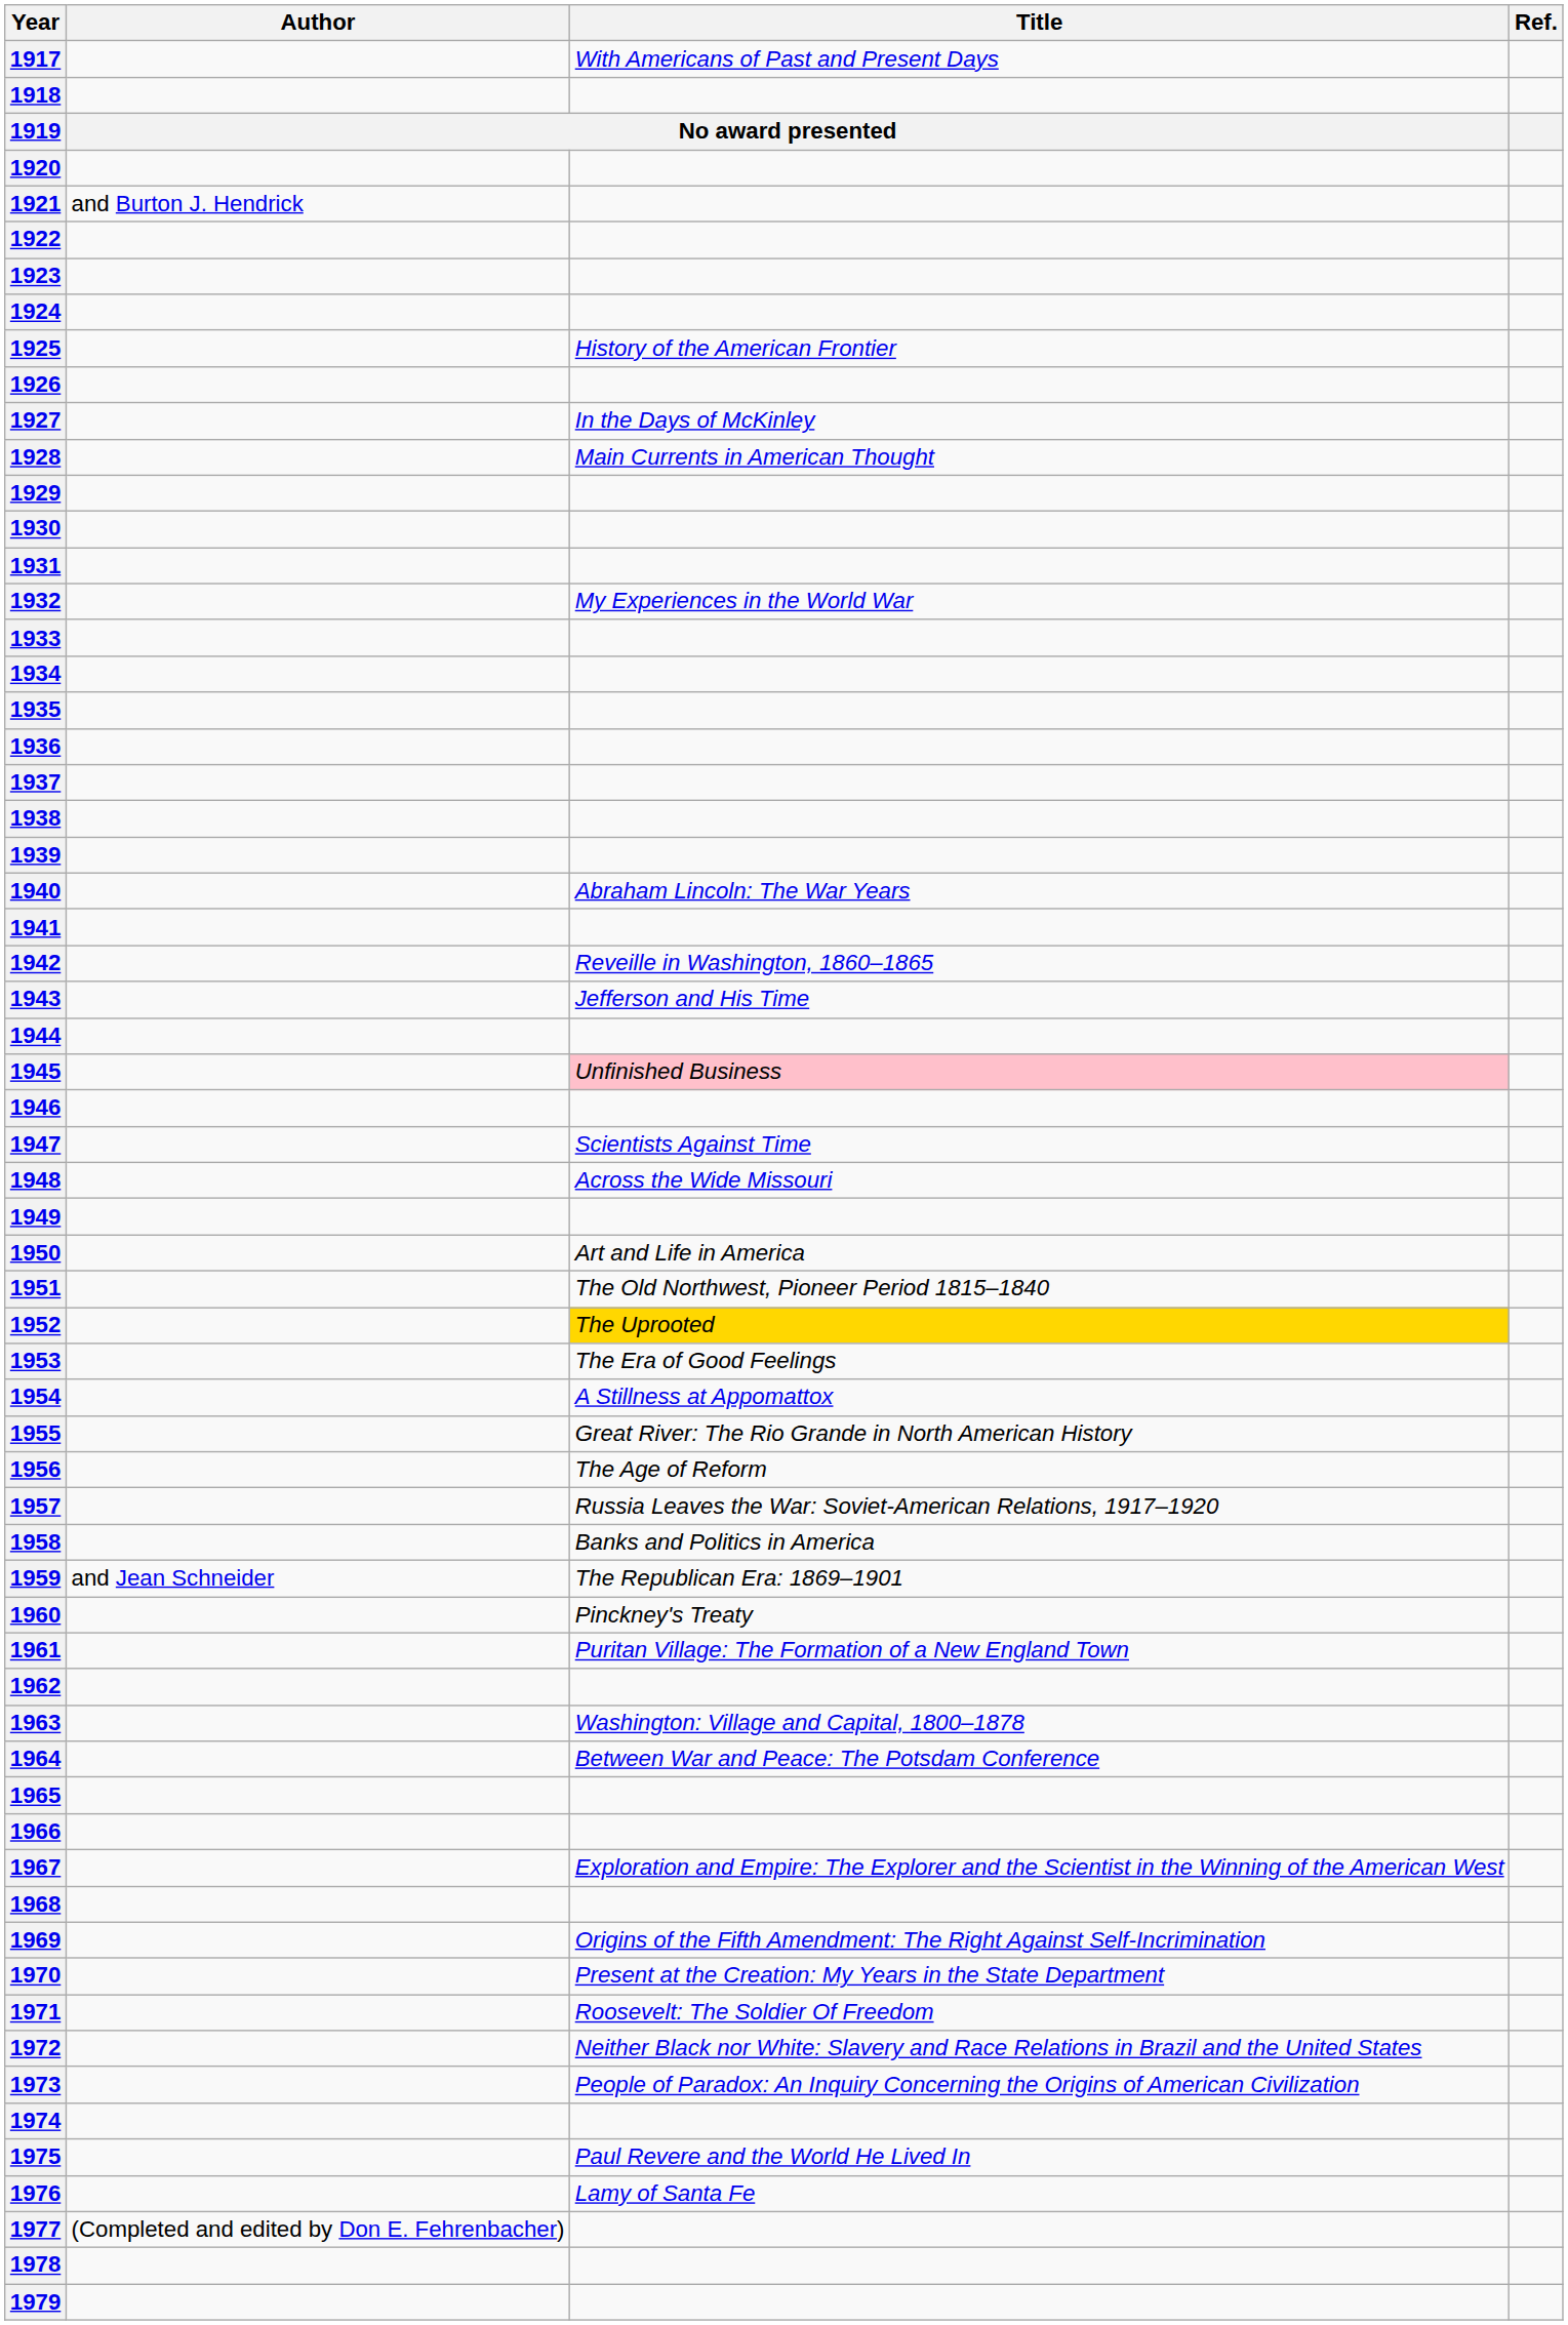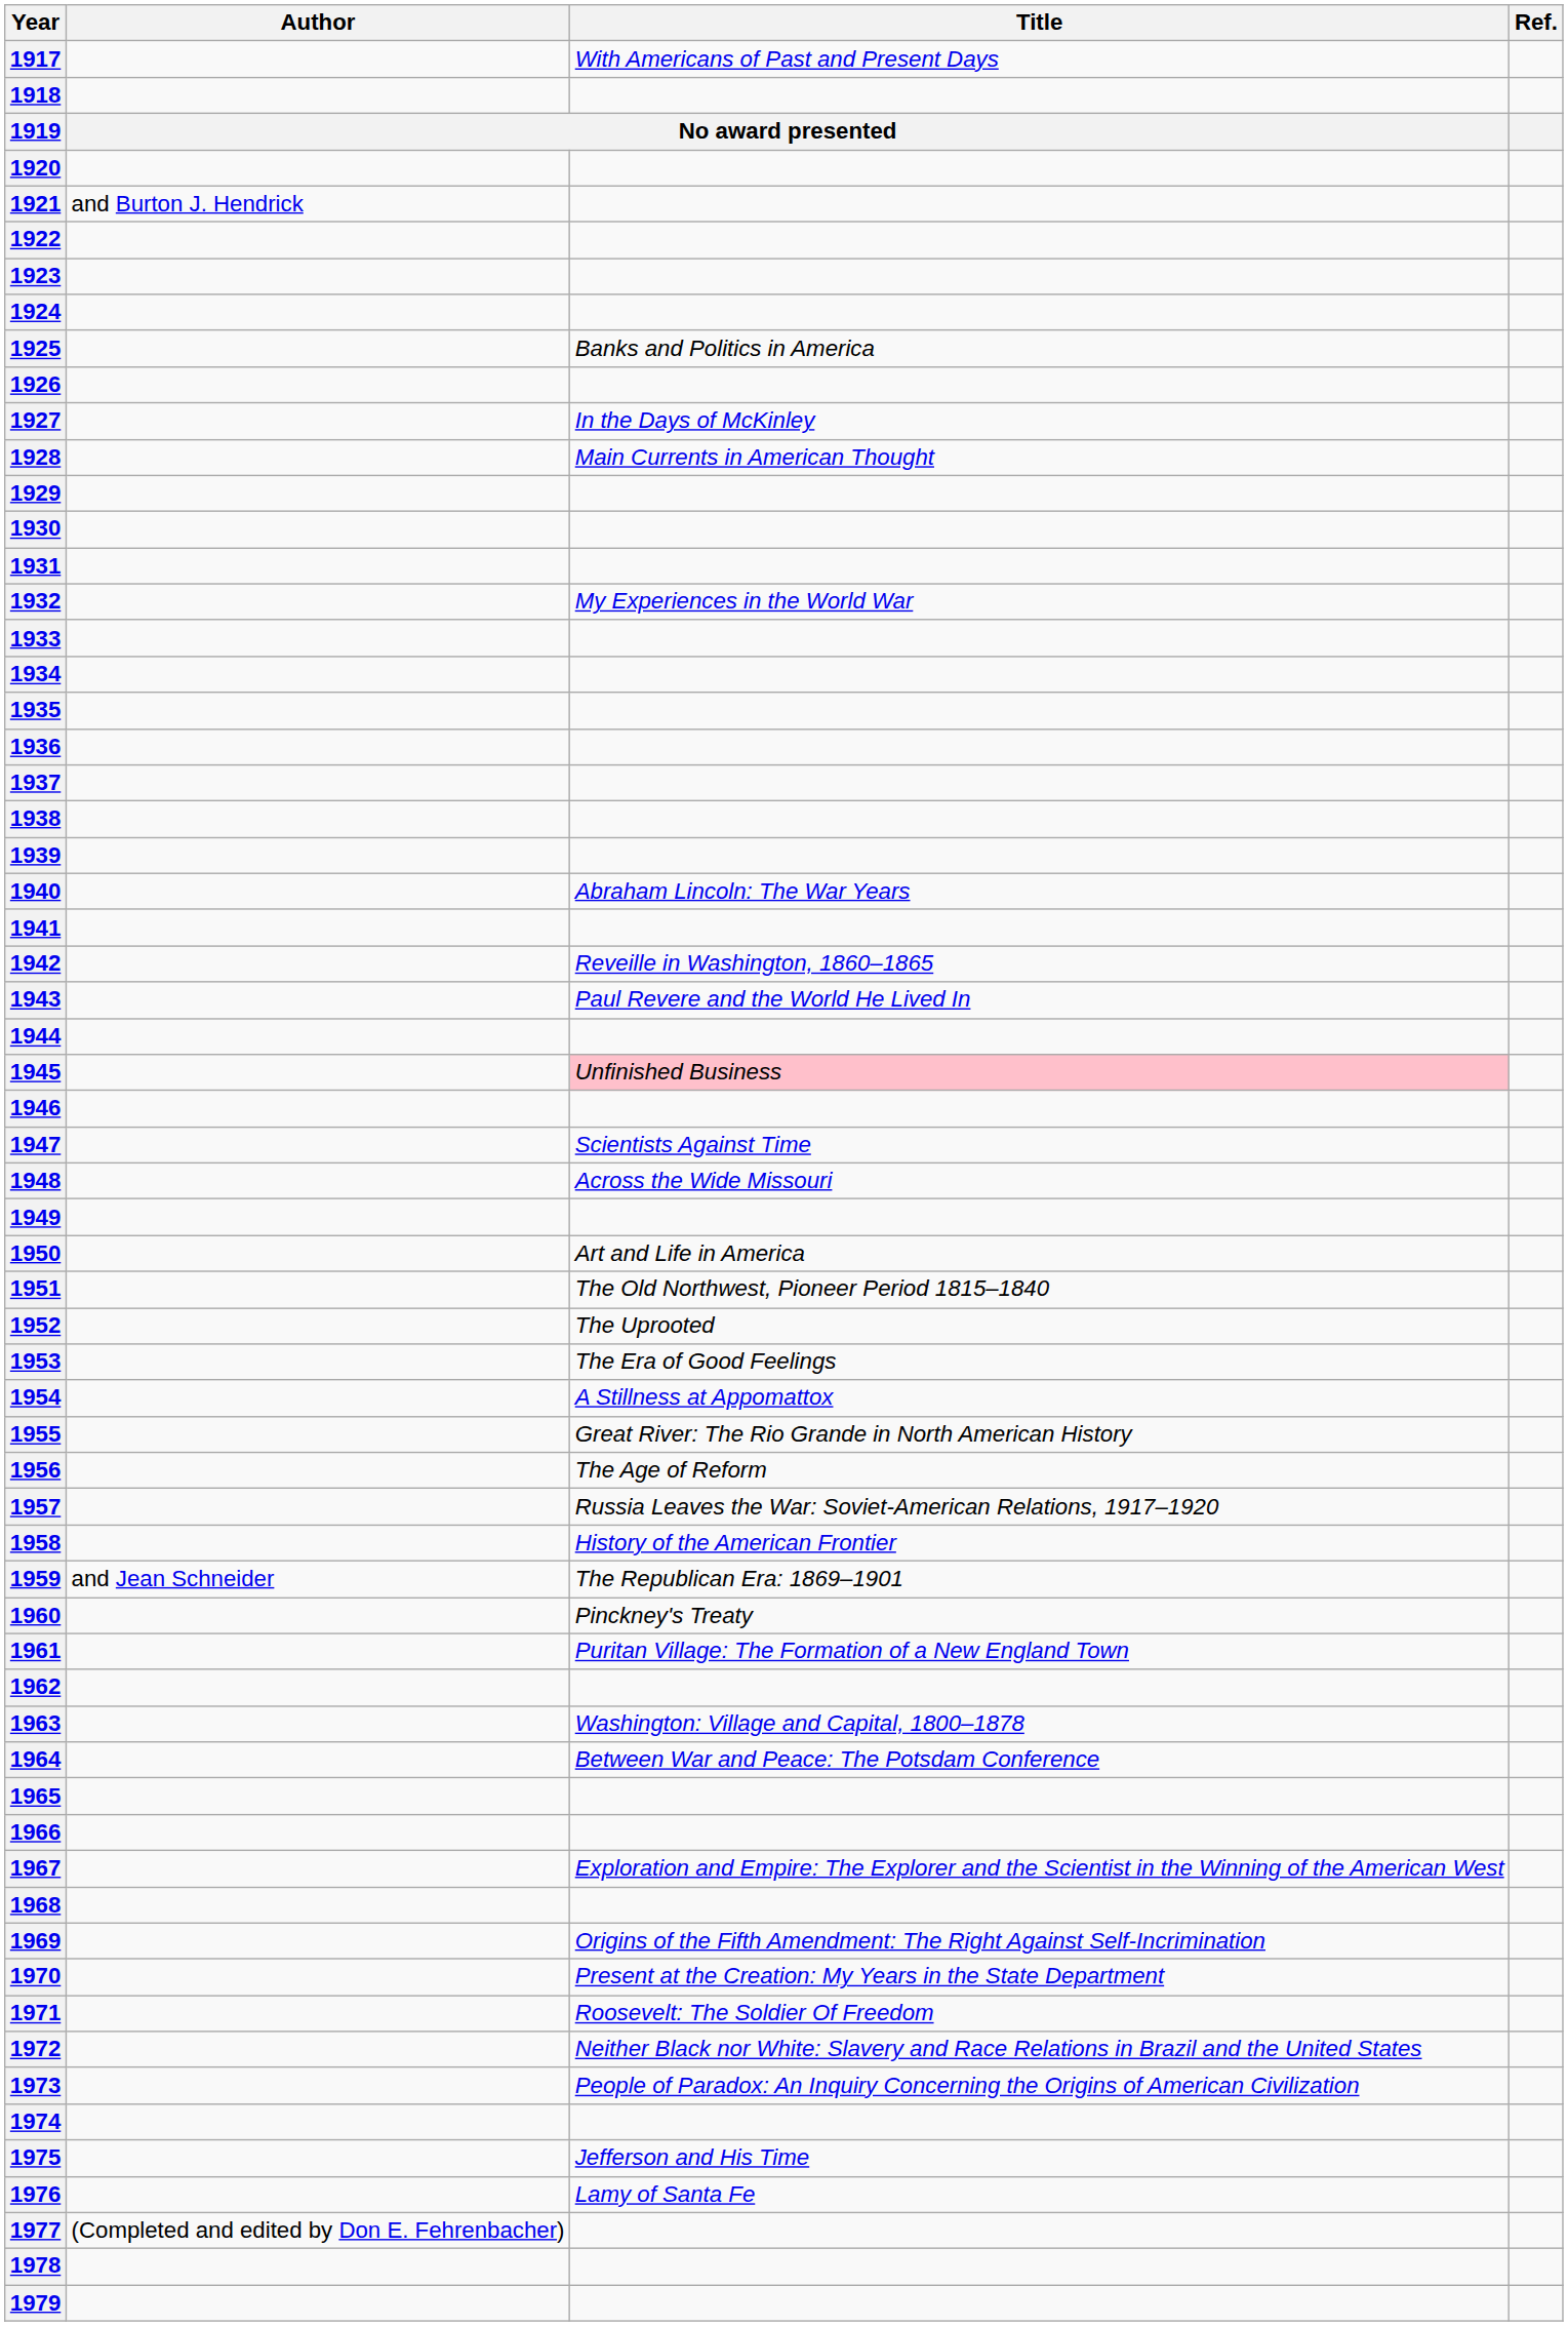 <table class="wikitable sortable mw-collapsible">
 <tr>
 <th>Year</th>
 <th>Author</th>
 <th>Title</th>
 <th>Ref.</th>
 </tr>
 <tr>
 <th><a href='#'>1917</a></th>
 <td></td>
 <td><em><a href='#'>With Americans of Past and Present Days</a></em></td>
 <td></td>
 </tr>
 <tr>
 <th><a href='#'>1918</a></th>
 <td></td>
 <td></td>
 <td></td>
 </tr>
 <tr>
 <th><a href='#'>1919</a></th>
 <th colspan="2">No award presented</th>
 <th></th>
 </tr>
 <tr>
 <th><a href='#'>1920</a></th>
 <td></td>
 <td></td>
 <td></td>
 </tr>
 <tr>
 <th><a href='#'>1921</a></th>
 <td> and <a href='#'>Burton J. Hendrick</a></td>
 <td></td>
 <td></td>
 </tr>
 <tr>
 <th><a href='#'>1922</a></th>
 <td></td>
 <td></td>
 <td></td>
 </tr>
 <tr>
 <th><a href='#'>1923</a></th>
 <td></td>
 <td></td>
 <td></td>
 </tr>
 <tr>
 <th><a href='#'>1924</a></th>
 <td></td>
 <td></td>
 <td></td>
 </tr>
 <tr>
 <th><a href='#'>1925</a></th>
 <td></td>
-<td><em><a href='#'>History of the American Frontier</a></em></td>
+<td><em>Banks and Politics in America</em></td>
 <td></td>
 </tr>
 <tr>
 <th><a href='#'>1926</a></th>
 <td></td>
 <td></td>
 <td></td>
 </tr>
 <tr>
 <th><a href='#'>1927</a></th>
 <td></td>
 <td><em><a href='#'>In the Days of McKinley</a></em></td>
 <td></td>
 </tr>
 <tr>
 <th><a href='#'>1928</a></th>
 <td></td>
 <td><em><a href='#'>Main Currents in American Thought</a></em></td>
 <td></td>
 </tr>
 <tr>
 <th><a href='#'>1929</a></th>
 <td></td>
 <td></td>
 <td></td>
 </tr>
 <tr>
 <th><a href='#'>1930</a></th>
 <td></td>
 <td></td>
 <td></td>
 </tr>
 <tr>
 <th><a href='#'>1931</a></th>
 <td></td>
 <td></td>
 <td></td>
 </tr>
 <tr>
 <th><a href='#'>1932</a></th>
 <td></td>
 <td><em><a href='#'>My Experiences in the World War</a></em></td>
 <td></td>
 </tr>
 <tr>
 <th><a href='#'>1933</a></th>
 <td></td>
 <td></td>
 <td></td>
 </tr>
 <tr>
 <th><a href='#'>1934</a></th>
 <td></td>
 <td></td>
 <td></td>
 </tr>
 <tr>
 <th><a href='#'>1935</a></th>
 <td></td>
 <td></td>
 <td></td>
 </tr>
 <tr>
 <th><a href='#'>1936</a></th>
 <td></td>
 <td></td>
 <td></td>
 </tr>
 <tr>
 <th><a href='#'>1937</a></th>
 <td></td>
 <td></td>
 <td></td>
 </tr>
 <tr>
 <th><a href='#'>1938</a></th>
 <td></td>
 <td></td>
 <td></td>
 </tr>
 <tr>
 <th><a href='#'>1939</a></th>
 <td></td>
 <td></td>
 <td></td>
 </tr>
 <tr>
 <th><a href='#'>1940</a></th>
 <td></td>
 <td><em><a href='#'>Abraham Lincoln: The War Years</a></em></td>
 <td></td>
 </tr>
 <tr>
 <th><a href='#'>1941</a></th>
 <td></td>
 <td></td>
 <td></td>
 </tr>
 <tr>
 <th><a href='#'>1942</a></th>
 <td></td>
 <td><em><a href='#'>Reveille in Washington, 1860–1865</a></em></td>
 <td></td>
 </tr>
 <tr>
 <th><a href='#'>1943</a></th>
 <td></td>
-<td><em><a href='#'>Jefferson and His Time</a></em></td>
+<td><em><a href='#'>Paul Revere and the World He Lived In</a></em></td>
 <td></td>
 </tr>
 <tr>
 <th><a href='#'>1944</a></th>
 <td></td>
 <td></td>
 <td></td>
 </tr>
 <tr>
 <th><a href='#'>1945</a></th>
 <td></td>
 <td style="background: pink;"><em>Unfinished Business</em></td>
 <td></td>
 </tr>
 <tr>
 <th><a href='#'>1946</a></th>
 <td></td>
 <td></td>
 <td></td>
 </tr>
 <tr>
 <th><a href='#'>1947</a></th>
 <td></td>
 <td><em><a href='#'>Scientists Against Time</a></em></td>
 <td></td>
 </tr>
 <tr>
 <th><a href='#'>1948</a></th>
 <td></td>
 <td><em><a href='#'>Across the Wide Missouri</a></em></td>
 <td></td>
 </tr>
 <tr>
 <th><a href='#'>1949</a></th>
 <td></td>
 <td></td>
 <td></td>
 </tr>
 <tr>
 <th><a href='#'>1950</a></th>
 <td></td>
 <td><em>Art and Life in America</em></td>
 <td></td>
 </tr>
 <tr>
 <th><a href='#'>1951</a></th>
 <td></td>
 <td><em>The Old Northwest, Pioneer Period 1815–1840</em></td>
 <td></td>
 </tr>
 <tr>
 <th><a href='#'>1952</a></th>
 <td></td>
-<td style="background: gold;"><em>The Uprooted</em></td>
+<td><em>The Uprooted</em></td>
 <td></td>
 </tr>
 <tr>
 <th><a href='#'>1953</a></th>
 <td></td>
 <td><em>The Era of Good Feelings</em></td>
 <td></td>
 </tr>
 <tr>
 <th><a href='#'>1954</a></th>
 <td></td>
 <td><em><a href='#'>A Stillness at Appomattox</a></em></td>
 <td></td>
 </tr>
 <tr>
 <th><a href='#'>1955</a></th>
 <td></td>
 <td><em>Great River: The Rio Grande in North American History</em></td>
 <td></td>
 </tr>
 <tr>
 <th><a href='#'>1956</a></th>
 <td></td>
 <td><em>The Age of Reform</em></td>
 <td></td>
 </tr>
 <tr>
 <th><a href='#'>1957</a></th>
 <td></td>
 <td><em>Russia Leaves the War: Soviet-American Relations, 1917–1920</em></td>
 <td></td>
 </tr>
 <tr>
 <th><a href='#'>1958</a></th>
 <td></td>
-<td><em>Banks and Politics in America</em></td>
+<td><em><a href='#'>History of the American Frontier</a></em></td>
 <td></td>
 </tr>
 <tr>
 <th><a href='#'>1959</a></th>
 <td> and <a href='#'>Jean Schneider</a></td>
 <td><em>The Republican Era: 1869–1901</em></td>
 <td></td>
 </tr>
 <tr>
 <th><a href='#'>1960</a></th>
 <td></td>
 <td><em>Pinckney's Treaty</em></td>
 <td></td>
 </tr>
 <tr>
 <th><a href='#'>1961</a></th>
 <td></td>
 <td><em><a href='#'>Puritan Village: The Formation of a New England Town</a></em></td>
 <td></td>
 </tr>
 <tr>
 <th><a href='#'>1962</a></th>
 <td></td>
 <td></td>
 <td></td>
 </tr>
 <tr>
 <th><a href='#'>1963</a></th>
 <td></td>
 <td><em><a href='#'>Washington: Village and Capital, 1800–1878</a></em></td>
 <td></td>
 </tr>
 <tr>
 <th><a href='#'>1964</a></th>
 <td></td>
 <td><em><a href='#'>Between War and Peace: The Potsdam Conference</a></em></td>
 <td></td>
 </tr>
 <tr>
 <th><a href='#'>1965</a></th>
 <td></td>
 <td></td>
 <td></td>
 </tr>
 <tr>
 <th><a href='#'>1966</a></th>
 <td></td>
 <td></td>
 <td></td>
 </tr>
 <tr>
 <th><a href='#'>1967</a></th>
 <td></td>
 <td><em><a href='#'>Exploration and Empire: The Explorer and the Scientist in the Winning of the American West</a></em></td>
 <td></td>
 </tr>
 <tr>
 <th><a href='#'>1968</a></th>
 <td></td>
 <td></td>
 <td></td>
 </tr>
 <tr>
 <th><a href='#'>1969</a></th>
 <td></td>
 <td><em><a href='#'>Origins of the Fifth Amendment: The Right Against Self-Incrimination</a></em></td>
 <td></td>
 </tr>
 <tr>
 <th><a href='#'>1970</a></th>
 <td></td>
 <td><em><a href='#'>Present at the Creation: My Years in the State Department</a></em></td>
 <td></td>
 </tr>
 <tr>
 <th><a href='#'>1971</a></th>
 <td></td>
 <td><em><a href='#'>Roosevelt: The Soldier Of Freedom</a></em></td>
 <td></td>
 </tr>
 <tr>
 <th><a href='#'>1972</a></th>
 <td></td>
 <td><em><a href='#'>Neither Black nor White: Slavery and Race Relations in Brazil and the United States</a></em></td>
 <td></td>
 </tr>
 <tr>
 <th><a href='#'>1973</a></th>
 <td></td>
 <td><em><a href='#'>People of Paradox: An Inquiry Concerning the Origins of American Civilization</a></em></td>
 <td></td>
 </tr>
 <tr>
 <th><a href='#'>1974</a></th>
 <td></td>
 <td></td>
 <td></td>
 </tr>
 <tr>
 <th><a href='#'>1975</a></th>
 <td></td>
-<td><em><a href='#'>Paul Revere and the World He Lived In</a></em></td>
+<td><em><a href='#'>Jefferson and His Time</a></em></td>
 <td></td>
 </tr>
 <tr>
 <th><a href='#'>1976</a></th>
 <td></td>
 <td><em><a href='#'>Lamy of Santa Fe</a></em></td>
 <td></td>
 </tr>
 <tr>
 <th><a href='#'>1977</a></th>
 <td> (Completed and edited by <a href='#'>Don E. Fehrenbacher</a>)</td>
 <td></td>
 <td></td>
 </tr>
 <tr>
 <th><a href='#'>1978</a></th>
 <td></td>
 <td></td>
 <td></td>
 </tr>
 <tr>
 <th><a href='#'>1979</a></th>
 <td></td>
 <td></td>
 <td></td>
 </tr>
 </table>
